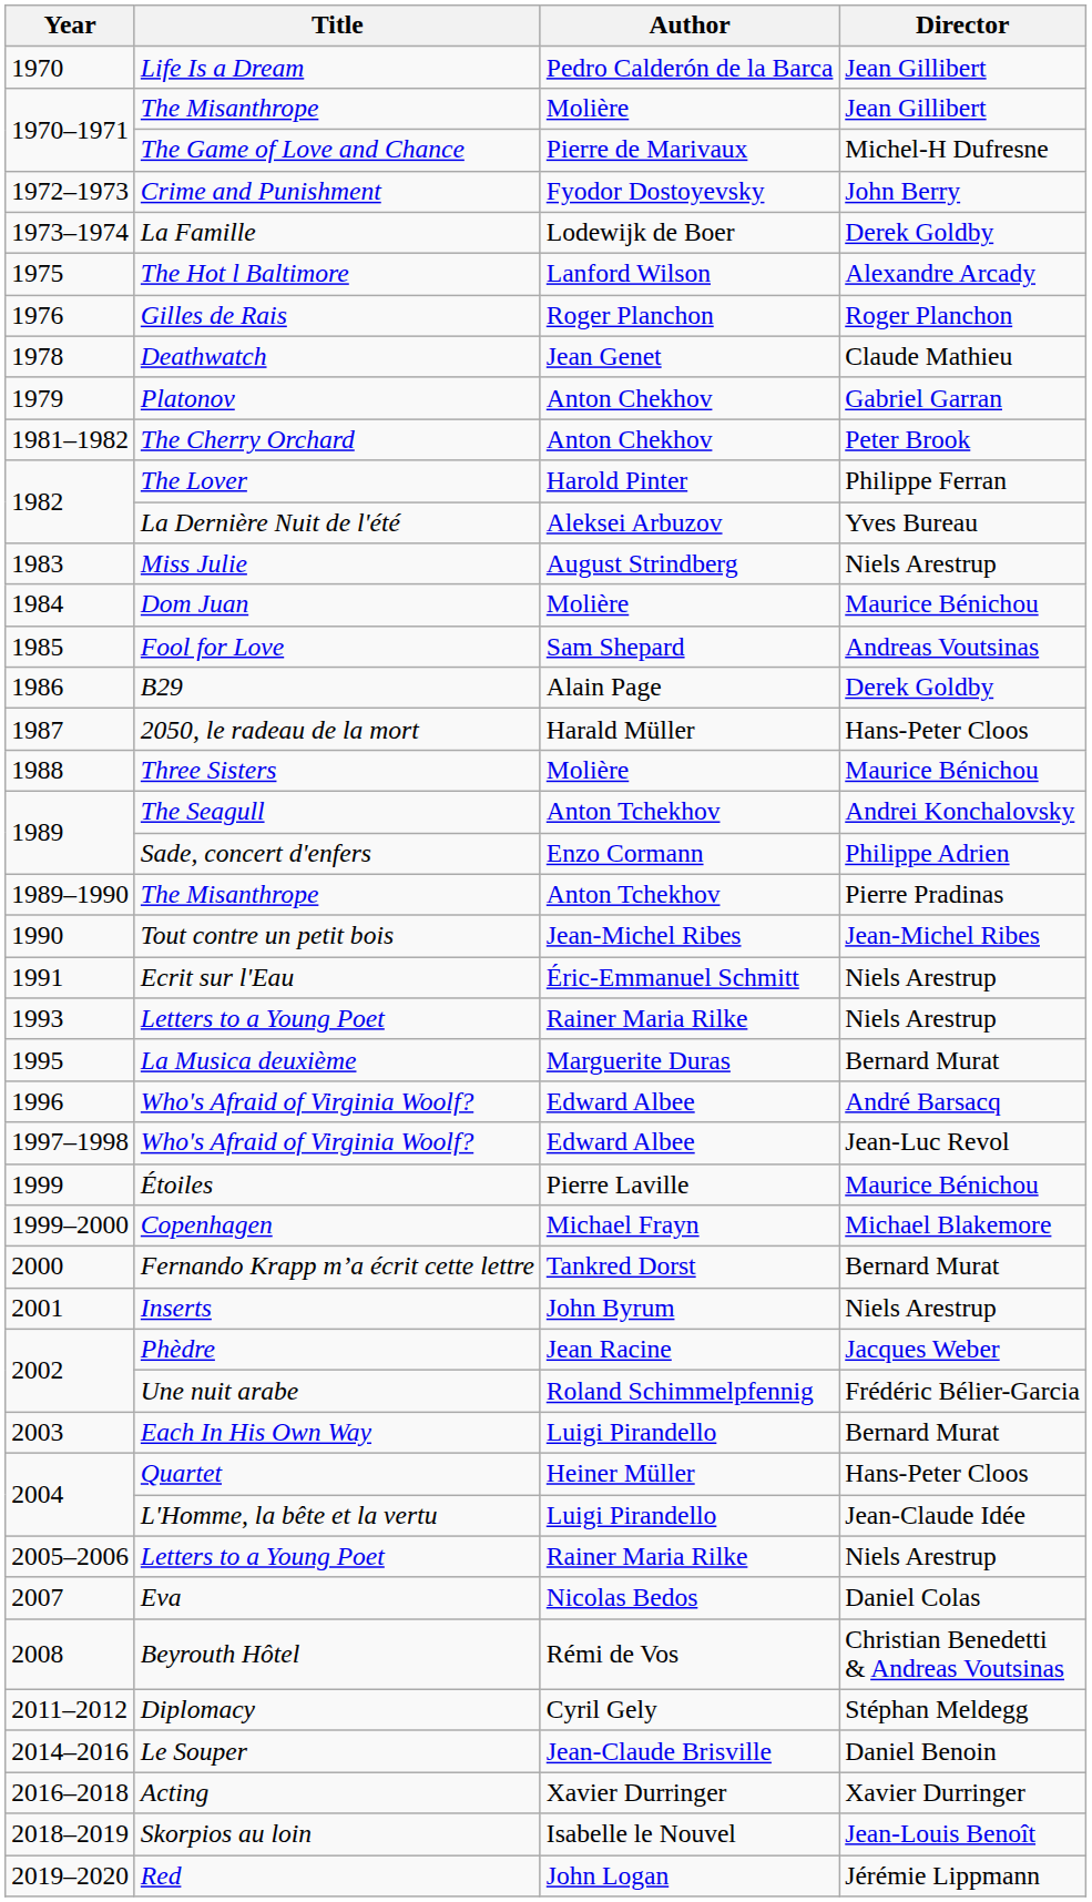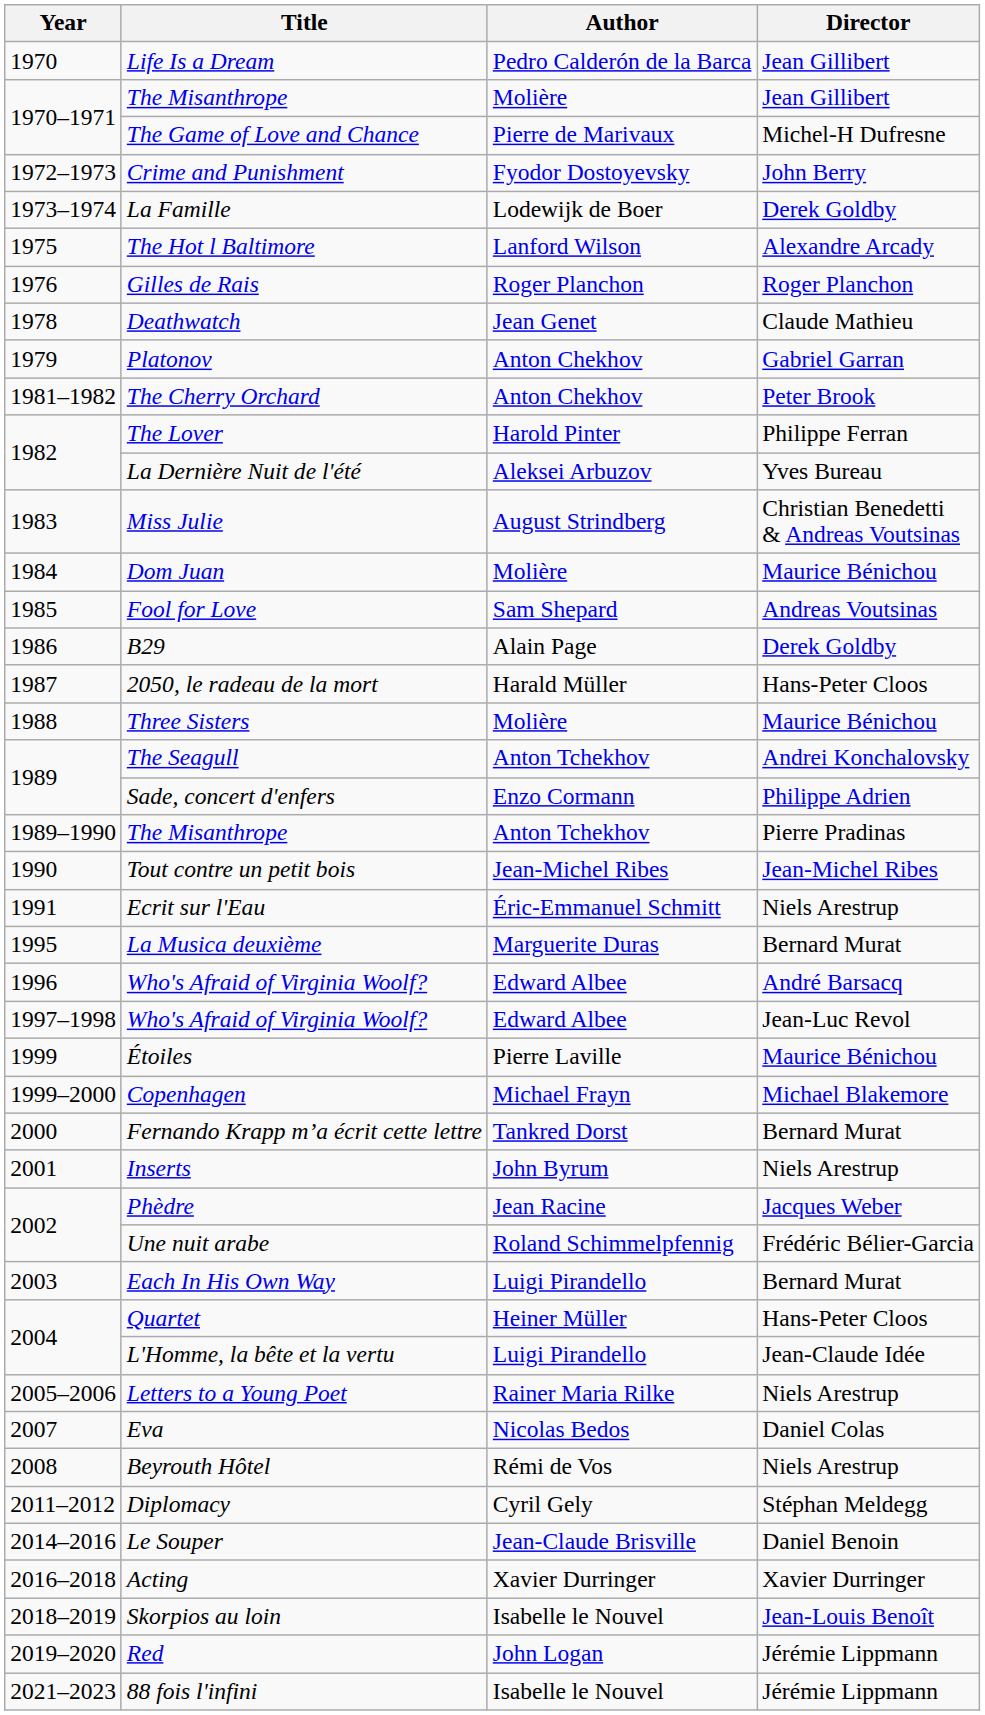 <table class="wikitable">
 <tr>
 <th>Year</th>
 <th>Title</th>
 <th>Author</th>
 <th>Director</th>
 </tr>
 <tr>
 <td>1970</td>
 <td><em><a href='#'>Life Is a Dream</a></em></td>
 <td><a href='#'>Pedro Calderón de la Barca</a></td>
 <td><a href='#'>Jean Gillibert</a></td>
 </tr>
 <tr>
 <td rowspan=2>1970–1971</td>
 <td><em><a href='#'>The Misanthrope</a></em></td>
 <td><a href='#'>Molière</a></td>
 <td><a href='#'>Jean Gillibert</a></td>
 </tr>
 <tr>
 <td><em><a href='#'>The Game of Love and Chance</a></em></td>
 <td><a href='#'>Pierre de Marivaux</a></td>
 <td>Michel-H Dufresne</td>
 </tr>
 <tr>
 <td>1972–1973</td>
 <td><em><a href='#'>Crime and Punishment</a></em></td>
 <td><a href='#'>Fyodor Dostoyevsky</a></td>
 <td><a href='#'>John Berry</a></td>
 </tr>
 <tr>
 <td>1973–1974</td>
 <td><em>La Famille</em></td>
 <td>Lodewijk de Boer</td>
 <td><a href='#'>Derek Goldby</a></td>
 </tr>
 <tr>
 <td>1975</td>
 <td><em><a href='#'>The Hot l Baltimore</a></em></td>
 <td><a href='#'>Lanford Wilson</a></td>
 <td><a href='#'>Alexandre Arcady</a></td>
 </tr>
 <tr>
 <td>1976</td>
 <td><em><a href='#'>Gilles de Rais</a></em></td>
 <td><a href='#'>Roger Planchon</a></td>
 <td><a href='#'>Roger Planchon</a></td>
 </tr>
 <tr>
 <td>1978</td>
 <td><em><a href='#'>Deathwatch</a></em></td>
 <td><a href='#'>Jean Genet</a></td>
 <td>Claude Mathieu</td>
 </tr>
 <tr>
 <td>1979</td>
 <td><em><a href='#'>Platonov</a></em></td>
 <td><a href='#'>Anton Chekhov</a></td>
 <td><a href='#'>Gabriel Garran</a></td>
 </tr>
 <tr>
 <td>1981–1982</td>
 <td><em><a href='#'>The Cherry Orchard</a></em></td>
 <td><a href='#'>Anton Chekhov</a></td>
 <td><a href='#'>Peter Brook</a></td>
 </tr>
 <tr>
 <td rowspan=2>1982</td>
 <td><em><a href='#'>The Lover</a></em></td>
 <td><a href='#'>Harold Pinter</a></td>
 <td>Philippe Ferran</td>
 </tr>
 <tr>
 <td><em>La Dernière Nuit de l'été</em></td>
 <td><a href='#'>Aleksei Arbuzov</a></td>
 <td>Yves Bureau</td>
 </tr>
 <tr>
 <td>1983</td>
 <td><em><a href='#'>Miss Julie</a></em></td>
 <td><a href='#'>August Strindberg</a></td>
-<td>Niels Arestrup</td>
+<td>Christian Benedetti<br> & <a href='#'>Andreas Voutsinas</a></td>
 </tr>
 <tr>
 <td>1984</td>
 <td><em><a href='#'>Dom Juan</a></em></td>
 <td><a href='#'>Molière</a></td>
 <td><a href='#'>Maurice Bénichou</a></td>
 </tr>
 <tr>
 <td>1985</td>
 <td><em><a href='#'>Fool for Love</a></em></td>
 <td><a href='#'>Sam Shepard</a></td>
 <td><a href='#'>Andreas Voutsinas</a></td>
 </tr>
 <tr>
 <td>1986</td>
 <td><em>B29</em></td>
 <td>Alain Page</td>
 <td><a href='#'>Derek Goldby</a></td>
 </tr>
 <tr>
 <td>1987</td>
 <td><em>2050, le radeau de la mort</em></td>
 <td>Harald Müller</td>
 <td>Hans-Peter Cloos</td>
 </tr>
 <tr>
 <td>1988</td>
 <td><em><a href='#'>Three Sisters</a></em></td>
 <td><a href='#'>Molière</a></td>
 <td><a href='#'>Maurice Bénichou</a></td>
 </tr>
 <tr>
 <td rowspan=2>1989</td>
 <td><em><a href='#'>The Seagull</a></em></td>
 <td><a href='#'>Anton Tchekhov</a></td>
 <td><a href='#'>Andrei Konchalovsky</a></td>
 </tr>
 <tr>
 <td><em>Sade, concert d'enfers</em></td>
 <td><a href='#'>Enzo Cormann</a></td>
 <td><a href='#'>Philippe Adrien</a></td>
 </tr>
 <tr>
 <td>1989–1990</td>
 <td><em><a href='#'>The Misanthrope</a></em></td>
 <td><a href='#'>Anton Tchekhov</a></td>
 <td>Pierre Pradinas</td>
 </tr>
 <tr>
 <td>1990</td>
 <td><em>Tout contre un petit bois</em></td>
 <td><a href='#'>Jean-Michel Ribes</a></td>
 <td><a href='#'>Jean-Michel Ribes</a></td>
 </tr>
 <tr>
 <td>1991</td>
 <td><em>Ecrit sur l'Eau</em></td>
 <td><a href='#'>Éric-Emmanuel Schmitt</a></td>
-<td>Niels Arestrup</td>
-</tr>
-<tr>
-<td>1993</td>
-<td><em><a href='#'>Letters to a Young Poet</a></em></td>
-<td><a href='#'>Rainer Maria Rilke</a></td>
 <td>Niels Arestrup</td>
 </tr>
 <tr>
 <td>1995</td>
 <td><em><a href='#'>La Musica deuxième</a></em></td>
 <td><a href='#'>Marguerite Duras</a></td>
 <td>Bernard Murat</td>
 </tr>
 <tr>
 <td>1996</td>
 <td><em><a href='#'>Who's Afraid of Virginia Woolf?</a></em></td>
 <td><a href='#'>Edward Albee</a></td>
 <td><a href='#'>André Barsacq</a></td>
 </tr>
 <tr>
 <td>1997–1998</td>
 <td><em><a href='#'>Who's Afraid of Virginia Woolf?</a></em></td>
 <td><a href='#'>Edward Albee</a></td>
 <td>Jean-Luc Revol</td>
 </tr>
 <tr>
 <td>1999</td>
 <td><em>Étoiles</em></td>
 <td>Pierre Laville</td>
 <td><a href='#'>Maurice Bénichou</a></td>
 </tr>
 <tr>
 <td>1999–2000</td>
 <td><em><a href='#'>Copenhagen</a></em></td>
 <td><a href='#'>Michael Frayn</a></td>
 <td><a href='#'>Michael Blakemore</a></td>
 </tr>
 <tr>
 <td>2000</td>
 <td><em>Fernando Krapp m’a écrit cette lettre</em></td>
 <td><a href='#'>Tankred Dorst</a></td>
 <td>Bernard Murat</td>
 </tr>
 <tr>
 <td>2001</td>
 <td><em><a href='#'>Inserts</a></em></td>
 <td><a href='#'>John Byrum</a></td>
 <td>Niels Arestrup</td>
 </tr>
 <tr>
 <td rowspan=2>2002</td>
 <td><em><a href='#'>Phèdre</a></em></td>
 <td><a href='#'>Jean Racine</a></td>
 <td><a href='#'>Jacques Weber</a></td>
 </tr>
 <tr>
 <td><em>Une nuit arabe</em></td>
 <td><a href='#'>Roland Schimmelpfennig</a></td>
 <td>Frédéric Bélier-Garcia</td>
 </tr>
 <tr>
 <td>2003</td>
 <td><em><a href='#'>Each In His Own Way</a></em></td>
 <td><a href='#'>Luigi Pirandello</a></td>
 <td>Bernard Murat</td>
 </tr>
 <tr>
 <td rowspan=2>2004</td>
 <td><em><a href='#'>Quartet</a></em></td>
 <td><a href='#'>Heiner Müller</a></td>
 <td>Hans-Peter Cloos</td>
 </tr>
 <tr>
 <td><em>L'Homme, la bête et la vertu</em></td>
 <td><a href='#'>Luigi Pirandello</a></td>
 <td>Jean-Claude Idée</td>
 </tr>
 <tr>
 <td>2005–2006</td>
 <td><em><a href='#'>Letters to a Young Poet</a></em></td>
 <td><a href='#'>Rainer Maria Rilke</a></td>
 <td>Niels Arestrup</td>
 </tr>
 <tr>
 <td>2007</td>
 <td><em>Eva</em></td>
 <td><a href='#'>Nicolas Bedos</a></td>
 <td>Daniel Colas</td>
 </tr>
 <tr>
 <td>2008</td>
 <td><em>Beyrouth Hôtel</em></td>
 <td>Rémi de Vos</td>
-<td>Christian Benedetti<br> & <a href='#'>Andreas Voutsinas</a></td>
+<td>Niels Arestrup</td>
 </tr>
 <tr>
 <td>2011–2012</td>
 <td><em>Diplomacy</em></td>
 <td>Cyril Gely</td>
 <td>Stéphan Meldegg</td>
 </tr>
 <tr>
 <td>2014–2016</td>
 <td><em>Le Souper</em></td>
 <td><a href='#'>Jean-Claude Brisville</a></td>
 <td>Daniel Benoin</td>
 </tr>
 <tr>
 <td>2016–2018</td>
 <td><em>Acting</em></td>
 <td>Xavier Durringer</td>
 <td>Xavier Durringer</td>
 </tr>
 <tr>
 <td>2018–2019</td>
 <td><em>Skorpios au loin</em></td>
 <td>Isabelle le Nouvel</td>
 <td><a href='#'>Jean-Louis Benoît</a></td>
 </tr>
 <tr>
 <td>2019–2020</td>
 <td><em><a href='#'>Red</a></em></td>
 <td><a href='#'>John Logan</a></td>
 <td>Jérémie Lippmann</td>
 </tr>
+<tr>
+<td>2021–2023</td>
+<td><em>88 fois l'infini</em></td>
+<td>Isabelle le Nouvel</td>
+<td>Jérémie Lippmann</td>
+</tr>
 </table>
